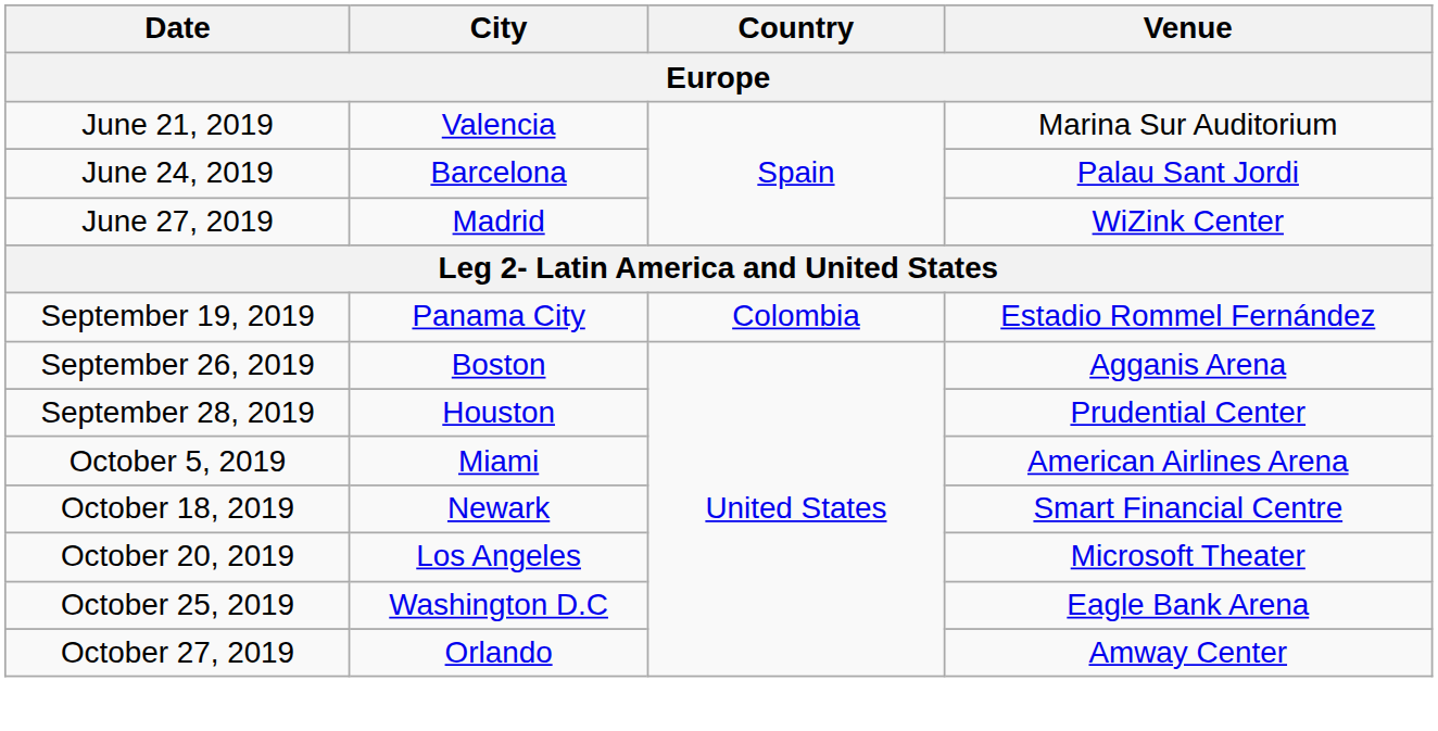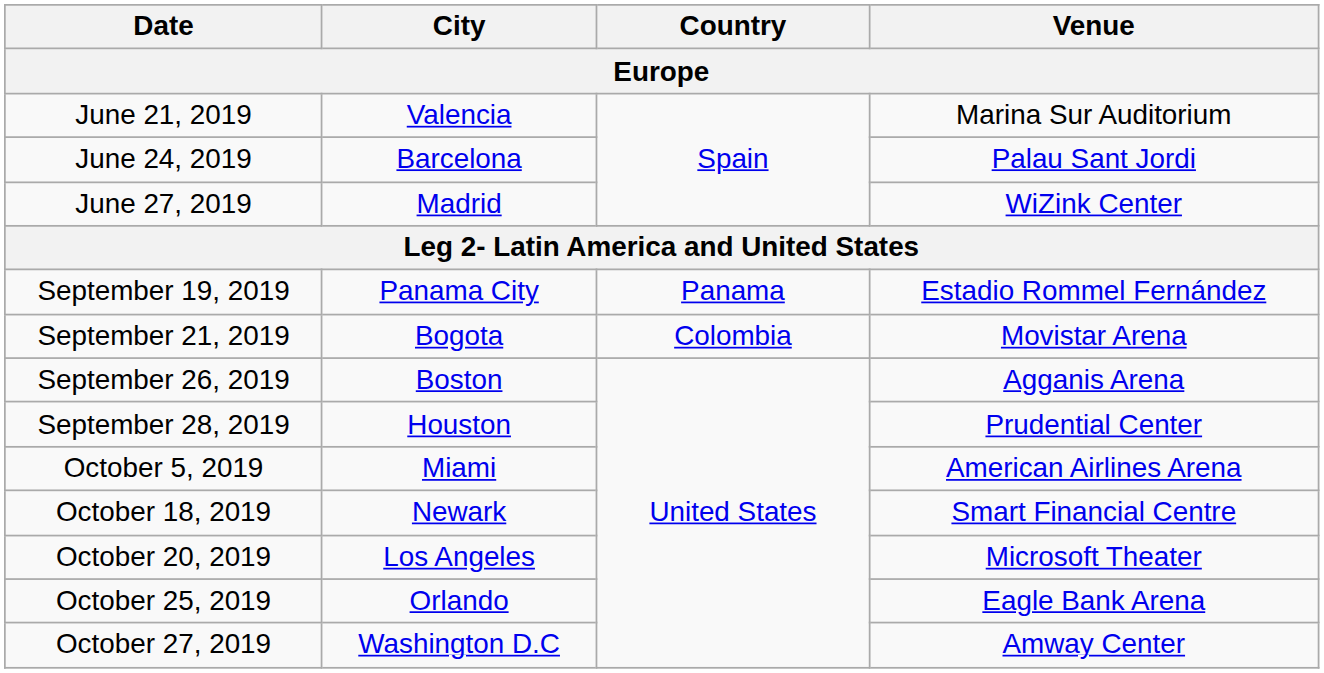 <table class="wikitable" style="text-align:center;">
 <tr>
 <th style="width:175px;">Date</th>
 <th style="width:150px;">City</th>
 <th style="width:150px;">Country</th>
 <th style="width:250px;">Venue</th>
 </tr>
 <tr>
 <th colspan="4">Europe</th>
 </tr>
 <tr>
 <td>June 21, 2019</td>
 <td><a href='#'>Valencia</a></td>
 <td rowspan="3"><a href='#'>Spain</a></td>
 <td>Marina Sur Auditorium</td>
 </tr>
 <tr>
 <td>June 24, 2019</td>
 <td><a href='#'>Barcelona</a></td>
 <td><a href='#'>Palau Sant Jordi</a></td>
 </tr>
 <tr>
 <td>June 27, 2019</td>
 <td><a href='#'>Madrid</a></td>
 <td><a href='#'>WiZink Center</a></td>
 </tr>
 <tr>
 <th colspan="4">Leg 2- Latin America and United States</th>
 </tr>
 <tr>
 <td>September 19, 2019</td>
 <td><a href='#'>Panama City</a></td>
+<td><a href='#'>Panama</a></td>
+<td><a href='#'>Estadio Rommel Fernández</a></td>
+</tr>
+<tr>
+<td>September 21, 2019</td>
+<td><a href='#'>Bogota</a></td>
 <td><a href='#'>Colombia</a></td>
-<td><a href='#'>Estadio Rommel Fernández</a></td>
+<td><a href='#'>Movistar Arena</a></td>
 </tr>
 <tr>
 <td>September 26, 2019</td>
 <td><a href='#'>Boston</a></td>
 <td rowspan="7"><a href='#'>United States</a></td>
 <td><a href='#'>Agganis Arena</a></td>
 </tr>
 <tr>
 <td>September 28, 2019</td>
 <td><a href='#'>Houston</a></td>
 <td><a href='#'>Prudential Center</a></td>
 </tr>
 <tr>
 <td>October 5, 2019</td>
 <td><a href='#'>Miami</a></td>
 <td><a href='#'>American Airlines Arena</a></td>
 </tr>
 <tr>
 <td>October 18, 2019</td>
 <td><a href='#'>Newark</a></td>
 <td><a href='#'>Smart Financial Centre</a></td>
 </tr>
 <tr>
 <td>October 20, 2019</td>
 <td><a href='#'>Los Angeles</a></td>
 <td><a href='#'>Microsoft Theater</a></td>
 </tr>
 <tr>
 <td>October 25, 2019</td>
-<td><a href='#'>Washington D.C</a></td>
+<td><a href='#'>Orlando</a></td>
 <td><a href='#'>Eagle Bank Arena</a></td>
 </tr>
 <tr>
 <td>October 27, 2019</td>
-<td><a href='#'>Orlando</a></td>
+<td><a href='#'>Washington D.C</a></td>
 <td><a href='#'>Amway Center</a></td>
 </tr>
 </table>
